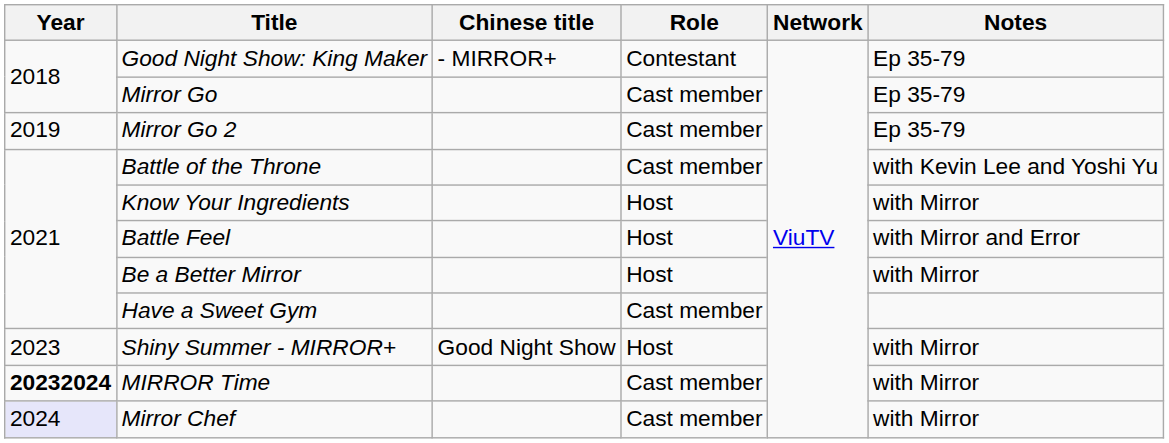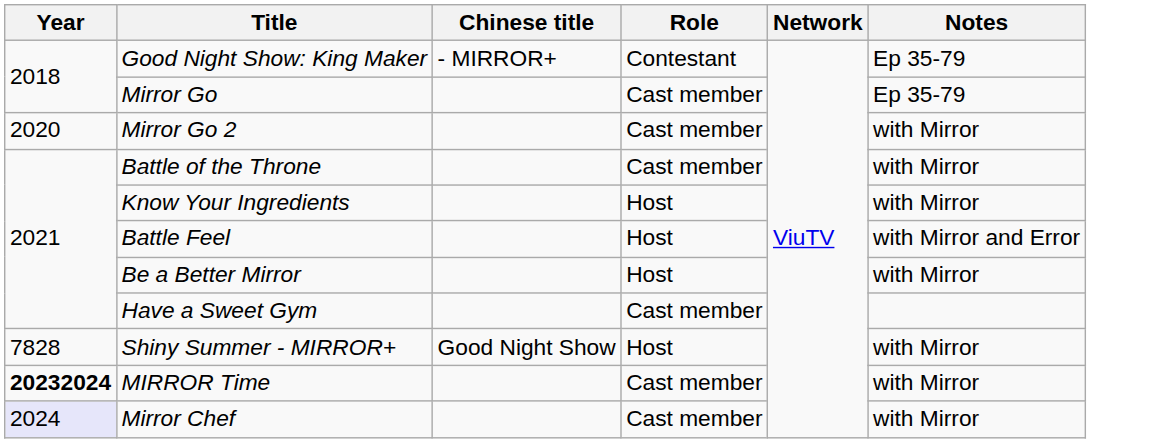 <table class="wikitable plainrowheaders">
 <tr>
 <th>Year</th>
 <th>Title</th>
 <th>Chinese title</th>
 <th>Role</th>
 <th>Network</th>
 <th>Notes</th>
 </tr>
 <tr>
 <td rowspan="2">2018</td>
 <td><em>Good Night Show: King Maker</em></td>
 <td> - MIRROR+</td>
 <td>Contestant</td>
 <td rowspan="11"><a href='#'>ViuTV</a></td>
 <td>Ep 35-79</td>
 </tr>
 <tr>
 <td><em>Mirror Go</em></td>
 <td></td>
 <td>Cast member</td>
 <td>Ep 35-79</td>
 </tr>
 <tr>
-<td>2019</td>
+<td>2020</td>
 <td><em>Mirror Go 2</em></td>
 <td></td>
 <td>Cast member</td>
-<td>Ep 35-79</td>
+<td>with Mirror</td>
 </tr>
 <tr>
 <td rowspan="5">2021</td>
 <td><em>Battle of the Throne</em></td>
 <td></td>
 <td>Cast member</td>
-<td>with Kevin Lee and Yoshi Yu</td>
+<td>with Mirror</td>
 </tr>
 <tr>
 <td><em>Know Your Ingredients</em></td>
 <td></td>
 <td>Host</td>
 <td>with Mirror</td>
 </tr>
 <tr>
 <td><em>Battle Feel</em></td>
 <td></td>
 <td>Host</td>
 <td>with Mirror and Error</td>
 </tr>
 <tr>
 <td><em>Be a Better Mirror</em></td>
 <td></td>
 <td>Host</td>
 <td>with Mirror</td>
 </tr>
 <tr>
 <td><em>Have a Sweet Gym</em></td>
 <td></td>
 <td>Cast member</td>
 <td></td>
 </tr>
 <tr>
-<td>2023</td>
+<td>7828</td>
 <td><em>Shiny Summer - MIRROR+</em></td>
 <td>Good Night Show </td>
 <td>Host</td>
 <td>with Mirror</td>
 </tr>
 <tr>
 <td><strong>20232024</strong></td>
 <td><em>MIRROR Time</em></td>
 <td></td>
 <td>Cast member</td>
 <td>with Mirror</td>
 </tr>
 <tr>
 <td style="background: lavender;">2024</td>
 <td><em>Mirror Chef</em></td>
 <td></td>
 <td>Cast member</td>
 <td>with Mirror</td>
 </tr>
 </table>
